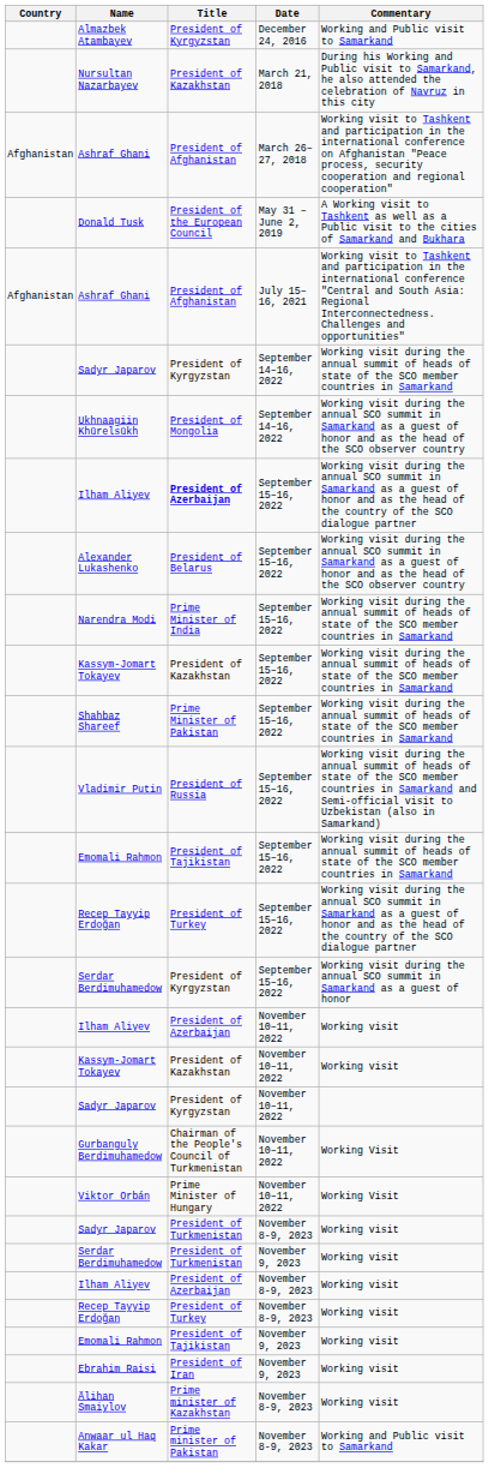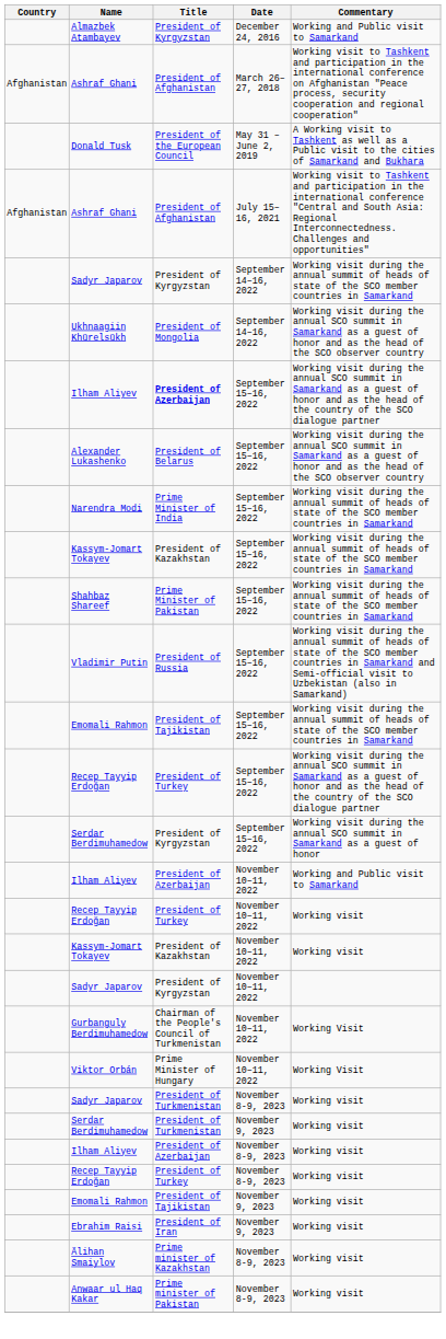 <table class="wikitable sortable" style="margin:1em auto 1em auto;">
 <tr>
 <th class="unsortable">Country</th>
 <th>Name</th>
 <th class="unsortable">Title</th>
 <th>Date</th>
 <th>Commentary</th>
 </tr>
 <tr>
 <td></td>
 <td><a href='#'>Almazbek Atambayev</a></td>
 <td><a href='#'>President of Kyrgyzstan</a></td>
 <td>December 24, 2016</td>
 <td>Working and Public visit to <a href='#'>Samarkand</a></td>
-</tr>
-<tr>
-<td></td>
-<td><a href='#'>Nursultan Nazarbayev</a></td>
-<td><a href='#'>President of Kazakhstan</a></td>
-<td>March 21, 2018</td>
-<td>During his Working and Public visit to <a href='#'>Samarkand</a>, he also attended the celebration of <a href='#'>Navruz</a> in this city</td>
 </tr>
 <tr>
 <td> Afghanistan</td>
 <td><a href='#'>Ashraf Ghani</a></td>
 <td><a href='#'>President of Afghanistan</a></td>
 <td>March 26–27, 2018</td>
 <td>Working visit to <a href='#'>Tashkent</a> and participation in the international conference on Afghanistan "Peace process, security cooperation and regional cooperation"</td>
 </tr>
 <tr>
 <td></td>
 <td><a href='#'>Donald Tusk</a></td>
 <td><a href='#'>President of the European Council</a></td>
 <td>May 31 – June 2, 2019</td>
 <td>A Working visit to <a href='#'>Tashkent</a> as well as a Public visit to the cities of <a href='#'>Samarkand</a> and <a href='#'>Bukhara</a></td>
 </tr>
 <tr>
 <td> Afghanistan</td>
 <td><a href='#'>Ashraf Ghani</a></td>
 <td><a href='#'>President of Afghanistan</a></td>
 <td>July 15–16, 2021</td>
 <td>Working visit to <a href='#'>Tashkent</a> and participation in the international conference "Central and South Asia: Regional Interconnectedness. Challenges and opportunities"</td>
 </tr>
 <tr>
 <td></td>
 <td><a href='#'>Sadyr Japarov</a></td>
 <td>President of Kyrgyzstan</td>
 <td>September 14–16, 2022</td>
 <td>Working visit during the annual summit of heads of state of the SCO member countries in <a href='#'>Samarkand</a></td>
 </tr>
 <tr>
 <td></td>
 <td><a href='#'>Ukhnaagiin Khürelsükh</a></td>
 <td><a href='#'>President of Mongolia</a></td>
 <td>September 14–16, 2022</td>
 <td>Working visit during the annual SCO summit in <a href='#'>Samarkand</a> as a guest of honor and as the head of the SCO observer country</td>
 </tr>
 <tr>
 <td></td>
 <td><a href='#'>Ilham Aliyev</a></td>
 <td><strong><a href='#'>President of Azerbaijan</a></strong></td>
 <td>September 15–16, 2022</td>
 <td>Working visit during the annual SCO summit in <a href='#'>Samarkand</a> as a guest of honor and as the head of the country of the SCO dialogue partner</td>
 </tr>
 <tr>
 <td></td>
 <td><a href='#'>Alexander Lukashenko</a></td>
 <td><a href='#'>President of Belarus</a></td>
 <td>September 15–16, 2022</td>
 <td>Working visit during the annual SCO summit in <a href='#'>Samarkand</a> as a guest of honor and as the head of the SCO observer country</td>
 </tr>
 <tr>
 <td></td>
 <td><a href='#'>Narendra Modi</a></td>
 <td><a href='#'>Prime Minister of India</a></td>
 <td>September 15–16, 2022</td>
 <td>Working visit during the annual summit of heads of state of the SCO member countries in <a href='#'>Samarkand</a></td>
 </tr>
 <tr>
 <td></td>
 <td><a href='#'>Kassym-Jomart Tokayev</a></td>
 <td>President of Kazakhstan</td>
 <td>September 15–16, 2022</td>
 <td>Working visit during the annual summit of heads of state of the SCO member countries in <a href='#'>Samarkand</a></td>
 </tr>
 <tr>
 <td></td>
 <td><a href='#'>Shahbaz Shareef</a></td>
 <td><a href='#'>Prime Minister of Pakistan</a></td>
 <td>September 15–16, 2022</td>
 <td>Working visit during the annual summit of heads of state of the SCO member countries in <a href='#'>Samarkand</a></td>
 </tr>
 <tr>
 <td></td>
 <td><a href='#'>Vladimir Putin</a></td>
 <td><a href='#'>President of Russia</a></td>
 <td>September 15–16, 2022</td>
 <td>Working visit during the annual summit of heads of state of the SCO member countries in <a href='#'>Samarkand</a> and Semi-official visit to Uzbekistan (also in Samarkand)</td>
 </tr>
 <tr>
 <td></td>
 <td><a href='#'>Emomali Rahmon</a></td>
 <td><a href='#'>President of Tajikistan</a></td>
 <td>September 15–16, 2022</td>
 <td>Working visit during the annual summit of heads of state of the SCO member countries in <a href='#'>Samarkand</a></td>
 </tr>
 <tr>
 <td></td>
 <td><a href='#'>Recep Tayyip Erdoğan</a></td>
 <td><a href='#'>President of Turkey</a></td>
 <td>September 15–16, 2022</td>
 <td>Working visit during the annual SCO summit in <a href='#'>Samarkand</a> as a guest of honor and as the head of the country of the SCO dialogue partner</td>
 </tr>
 <tr>
 <td></td>
 <td><a href='#'>Serdar Berdimuhamedow</a></td>
 <td>President of Kyrgyzstan</td>
 <td>September 15–16, 2022</td>
 <td>Working visit during the annual SCO summit in <a href='#'>Samarkand</a> as a guest of honor</td>
 </tr>
 <tr>
 <td></td>
 <td><a href='#'>Ilham Aliyev</a></td>
 <td><a href='#'>President of Azerbaijan</a></td>
 <td>November 10–11, 2022</td>
+<td>Working and Public visit to <a href='#'>Samarkand</a></td>
+</tr>
+<tr>
+<td></td>
+<td><a href='#'>Recep Tayyip Erdoğan</a></td>
+<td><a href='#'>President of Turkey</a></td>
+<td>November 10–11, 2022</td>
 <td>Working visit</td>
 </tr>
 <tr>
 <td></td>
 <td><a href='#'>Kassym-Jomart Tokayev</a></td>
 <td>President of Kazakhstan</td>
 <td>November 10–11, 2022</td>
 <td>Working visit</td>
 </tr>
 <tr>
 <td></td>
 <td><a href='#'>Sadyr Japarov</a></td>
 <td>President of Kyrgyzstan</td>
 <td>November 10–11, 2022</td>
 <td Working visit></td>
 </tr>
 <tr>
 <td></td>
 <td><a href='#'>Gurbanguly Berdimuhamedow</a></td>
 <td>Chairman of the People's Council of Turkmenistan</td>
 <td>November 10–11, 2022</td>
 <td>Working Visit</td>
 </tr>
 <tr>
 <td></td>
 <td><a href='#'>Viktor Orbán</a></td>
 <td>Prime Minister of Hungary</td>
 <td>November 10–11, 2022</td>
 <td>Working Visit</td>
 </tr>
 <tr>
 <td></td>
 <td><a href='#'>Sadyr Japarov</a></td>
 <td><a href='#'>President of Turkmenistan</a></td>
 <td>November 8-9, 2023</td>
 <td>Working visit</td>
 </tr>
 <tr>
 <td></td>
 <td><a href='#'>Serdar Berdimuhamedow</a></td>
 <td><a href='#'>President of Turkmenistan</a></td>
 <td>November 9, 2023</td>
 <td>Working visit</td>
 </tr>
 <tr>
 <td></td>
 <td><a href='#'>Ilham Aliyev</a></td>
 <td><a href='#'>President of Azerbaijan</a></td>
 <td>November 8-9, 2023</td>
 <td>Working visit</td>
 </tr>
 <tr>
 <td></td>
 <td><a href='#'>Recep Tayyip Erdoğan</a></td>
 <td><a href='#'>President of Turkey</a></td>
 <td>November 8-9, 2023</td>
 <td>Working visit</td>
 </tr>
 <tr>
 <td></td>
 <td><a href='#'>Emomali Rahmon</a></td>
 <td><a href='#'>President of Tajikistan</a></td>
 <td>November 9, 2023</td>
 <td>Working visit</td>
 </tr>
 <tr>
 <td></td>
 <td><a href='#'>Ebrahim Raisi</a></td>
 <td><a href='#'>President of Iran</a></td>
 <td>November 9, 2023</td>
 <td>Working visit</td>
 </tr>
 <tr>
 <td></td>
 <td><a href='#'>Älihan Smaiylov</a></td>
 <td><a href='#'>Prime minister of Kazakhstan</a></td>
 <td>November 8-9, 2023</td>
 <td>Working visit</td>
 </tr>
 <tr>
 <td></td>
 <td><a href='#'>Anwaar ul Haq Kakar</a></td>
 <td><a href='#'>Prime minister of Pakistan</a></td>
 <td>November 8-9, 2023</td>
-<td>Working and Public visit to <a href='#'>Samarkand</a></td>
+<td>Working visit</td>
 </tr>
 <tr>
 </tr>
 </table>
